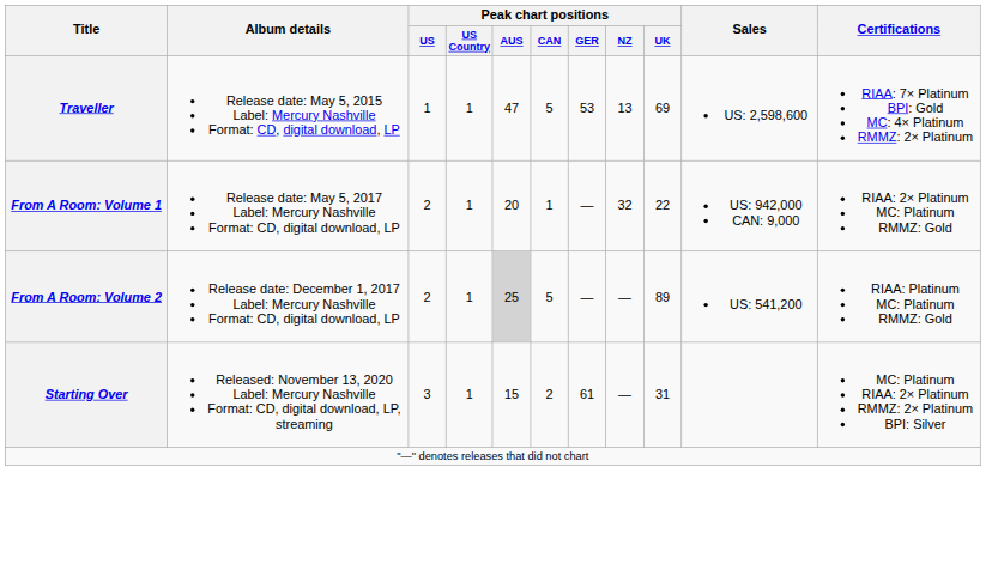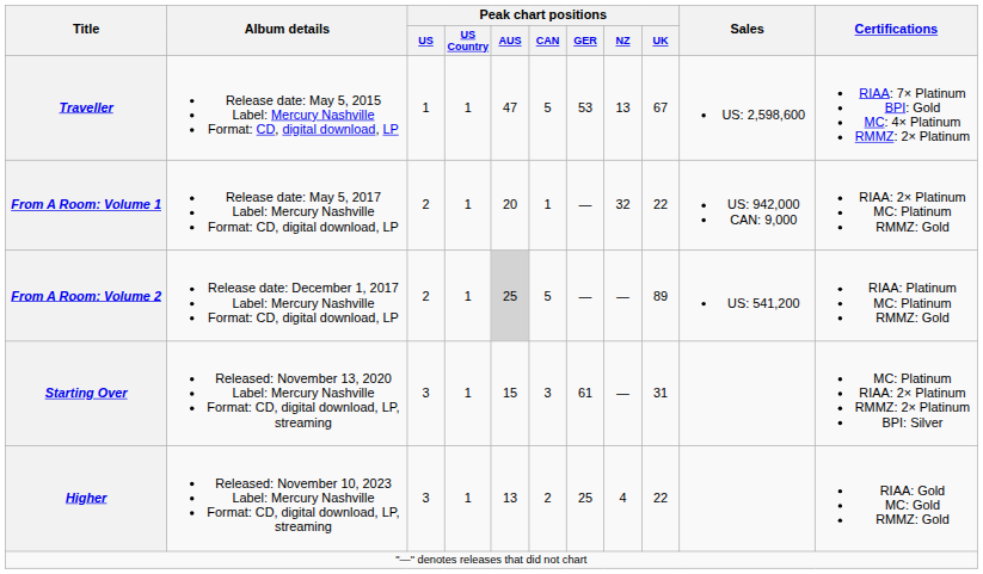 <table class="wikitable plainrowheaders" style="text-align:center;">
 <tr>
 <th rowspan="2" style="width:12em;">Title</th>
 <th rowspan="2" style="width:18em;">Album details</th>
 <th colspan="7">Peak chart positions</th>
 <th rowspan="2" style="width:10em;">Sales</th>
 <th rowspan="2" style="width:12em;"><a href='#'>Certifications</a></th>
 </tr>
 <tr style="font-size:smaller;">
 <th width="40"><a href='#'>US</a><br></th>
 <th width="40"><a href='#'>US Country</a><br></th>
 <th width="40"><a href='#'>AUS</a><br></th>
 <th width="40"><a href='#'>CAN</a><br></th>
 <th width="40"><a href='#'>GER</a><br></th>
 <th width="40"><a href='#'>NZ</a><br></th>
 <th width="40"><a href='#'>UK</a><br></th>
 </tr>
 <tr>
 <th scope="row"><em><a href='#'>Traveller</a></em></th>
 <td><br><ul><li>Release date: May 5, 2015</li><li>Label: <a href='#'>Mercury Nashville</a></li><li>Format: <a href='#'>CD</a>, <a href='#'>digital download</a>, <a href='#'>LP</a></li></ul></td>
 <td>1</td>
 <td>1</td>
 <td>47</td>
 <td>5</td>
 <td>53</td>
 <td>13</td>
-<td>69</td>
+<td>67</td>
 <td><br><ul><li>US: 2,598,600</li></ul></td>
 <td><br><ul><li><a href='#'>RIAA</a>: 7× Platinum</li><li><a href='#'>BPI</a>: Gold</li><li><a href='#'>MC</a>: 4× Platinum</li><li><a href='#'>RMMZ</a>: 2× Platinum</li></ul></td>
 </tr>
 <tr>
 <th scope="row"><em><a href='#'>From A Room: Volume 1</a></em></th>
 <td><br><ul><li>Release date: May 5, 2017</li><li>Label: Mercury Nashville</li><li>Format: CD, digital download, LP</li></ul></td>
 <td>2</td>
 <td>1</td>
 <td>20</td>
 <td>1</td>
 <td>—</td>
 <td>32</td>
 <td>22</td>
 <td><br><ul><li>US: 942,000</li><li>CAN: 9,000</li></ul></td>
 <td><br><ul><li>RIAA: 2× Platinum</li><li>MC: Platinum</li><li>RMMZ: Gold</li></ul></td>
 </tr>
 <tr>
 <th scope="row"><em><a href='#'>From A Room: Volume 2</a></em></th>
 <td><br><ul><li>Release date: December 1, 2017</li><li>Label: Mercury Nashville</li><li>Format: CD, digital download, LP</li></ul></td>
 <td>2</td>
 <td>1</td>
 <td style="background: lightgrey;">25</td>
 <td>5</td>
 <td>—</td>
 <td>—</td>
 <td>89</td>
 <td><br><ul><li>US: 541,200</li></ul></td>
 <td><br><ul><li>RIAA: Platinum</li><li>MC: Platinum</li><li>RMMZ: Gold</li></ul></td>
 </tr>
 <tr>
 <th scope="row"><em><a href='#'>Starting Over</a></em></th>
 <td><br><ul><li>Released: November 13, 2020</li><li>Label: Mercury Nashville</li><li>Format: CD, digital download, LP, streaming</li></ul></td>
 <td>3</td>
 <td>1</td>
 <td>15</td>
-<td>2</td>
+<td>3</td>
 <td>61</td>
 <td>—</td>
 <td>31</td>
 <td></td>
 <td><br><ul><li>MC: Platinum</li><li>RIAA: 2× Platinum</li><li>RMMZ: 2× Platinum</li><li>BPI: Silver</li></ul></td>
 </tr>
 <tr>
+<th scope="row"><em><a href='#'>Higher</a></em></th>
+<td><br><ul><li>Released: November 10, 2023</li><li>Label: Mercury Nashville</li><li>Format: CD, digital download, LP, streaming</li></ul></td>
+<td>3</td>
+<td>1</td>
+<td>13</td>
+<td>2</td>
+<td>25</td>
+<td>4</td>
+<td>22</td>
+<td></td>
+<td><br><ul><li>RIAA: Gold</li><li>MC: Gold</li><li>RMMZ: Gold</li></ul></td>
+</tr>
+<tr>
 <td colspan="11" style="font-size: 85%">"—" denotes releases that did not chart</td>
 </tr>
 </table>
